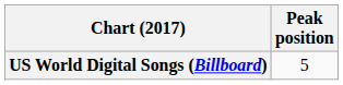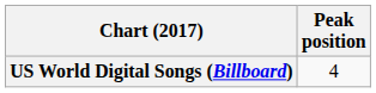 <table class="wikitable plainrowheaders" style="text-align:center;">
 <tr>
 <th>Chart (2017)</th>
 <th>Peak<br>position</th>
 </tr>
 <tr>
 <th scope="row">US World Digital Songs (<em><a href='#'>Billboard</a></em>)</th>
-<td>5</td>
+<td>4</td>
 </tr>
 </table>
